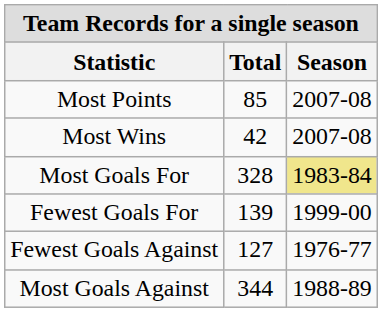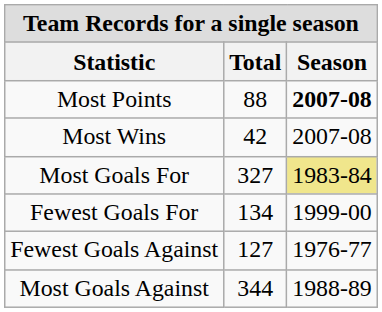 <table class="wikitable">
 <tr align="center"  bgcolor="#dddddd">
 <td colspan="11"><strong>Team Records for a single season</strong></td>
 </tr>
 <tr>
 <th>Statistic</th>
 <th>Total</th>
 <th>Season</th>
 </tr>
 <tr align="center">
 <td>Most Points</td>
-<td>85</td>
-<td>2007-08</td>
+<td>88</td>
+<td><strong>2007-08</strong></td>
 </tr>
 <tr align="center">
 <td>Most Wins</td>
 <td>42</td>
 <td>2007-08</td>
 </tr>
 <tr align="center">
 <td>Most Goals For</td>
-<td>328</td>
+<td>327</td>
 <td style="background: khaki;">1983-84</td>
 </tr>
 <tr align="center">
 <td>Fewest Goals For</td>
-<td>139</td>
+<td>134</td>
 <td>1999-00</td>
 </tr>
 <tr align="center">
 <td>Fewest Goals Against</td>
 <td>127</td>
 <td>1976-77</td>
 </tr>
 <tr align="center">
 <td>Most Goals Against</td>
 <td>344</td>
 <td>1988-89</td>
 </tr>
 </table>
